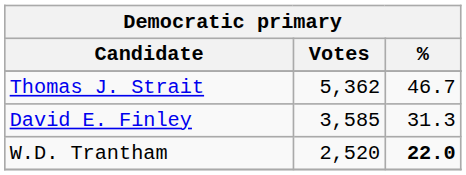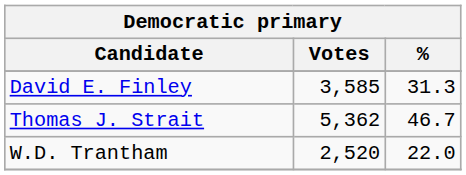 <table class="wikitable" align="left" style="margin: 1em 1em 1em 0; font-size: 95%;">
 <tr>
 <th colspan="3">Democratic primary</th>
 </tr>
 <tr>
 <th colspan="1" style="width: 170px">Candidate</th>
 <th style="width: 50px">Votes</th>
 <th style="width: 40px">%</th>
 </tr>
 <tr>
 </tr>
 <tr>
+<td><a href='#'>David E. Finley</a></td>
+<td align="right">3,585</td>
+<td align="right">31.3</td>
+</tr>
+<tr>
 <td><a href='#'>Thomas J. Strait</a></td>
 <td align="right">5,362</td>
 <td align="right">46.7</td>
 </tr>
 <tr>
-<td><a href='#'>David E. Finley</a></td>
-<td align="right">3,585</td>
-<td align="right">31.3</td>
-</tr>
-<tr>
 <td>W.D. Trantham</td>
 <td align="right">2,520</td>
-<td align="right"><strong>22.0</strong></td>
+<td align="right">22.0</td>
 </tr>
 <tr>
 </tr>
 </table>
